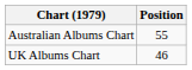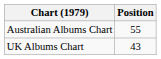 <table class="wikitable sortable" style="text-align:center;">
 <tr>
 <th>Chart (1979)</th>
 <th>Position</th>
 </tr>
 <tr>
 <td align="left">Australian Albums Chart</td>
 <td>55</td>
 </tr>
 <tr>
 <td align="left">UK Albums Chart</td>
-<td>46</td>
+<td>43</td>
 </tr>
 </table>
